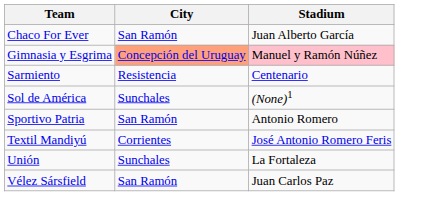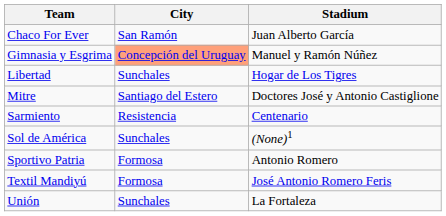 <table class="wikitable sortable">
 <tr>
 <th>Team</th>
 <th>City</th>
 <th>Stadium</th>
 </tr>
 <tr>
 <td> <a href='#'>Chaco For Ever</a></td>
 <td><a href='#'>San Ramón</a></td>
 <td>Juan Alberto García</td>
 </tr>
 <tr>
 <td> <a href='#'>Gimnasia y Esgrima</a></td>
 <td style="background: lightsalmon;"><a href='#'>Concepción del Uruguay</a></td>
-<td style="background: pink;">Manuel y Ramón Núñez</td>
+<td>Manuel y Ramón Núñez</td>
+</tr>
+<tr>
+<td> <a href='#'>Libertad</a></td>
+<td><a href='#'>Sunchales</a></td>
+<td><a href='#'>Hogar de Los Tigres</a></td>
+</tr>
+<tr>
+<td> <a href='#'>Mitre</a></td>
+<td><a href='#'>Santiago del Estero</a></td>
+<td>Doctores José y Antonio Castiglione</td>
 </tr>
 <tr>
 <td> <a href='#'>Sarmiento</a></td>
 <td><a href='#'>Resistencia</a></td>
 <td><a href='#'>Centenario</a></td>
 </tr>
 <tr>
 <td> <a href='#'>Sol de América</a></td>
 <td><a href='#'>Sunchales</a></td>
 <td><em>(None)</em><sup>1</sup></td>
 </tr>
 <tr>
 <td> <a href='#'>Sportivo Patria</a></td>
-<td><a href='#'>San Ramón</a></td>
+<td><a href='#'>Formosa</a></td>
 <td>Antonio Romero</td>
 </tr>
 <tr>
 <td> <a href='#'>Textil Mandiyú</a></td>
-<td><a href='#'>Corrientes</a></td>
+<td><a href='#'>Formosa</a></td>
 <td><a href='#'>José Antonio Romero Feris</a></td>
 </tr>
 <tr>
 <td> <a href='#'>Unión</a></td>
 <td><a href='#'>Sunchales</a></td>
 <td>La Fortaleza</td>
 </tr>
-<tr>
-<td> <a href='#'>Vélez Sársfield</a></td>
-<td><a href='#'>San Ramón</a></td>
-<td>Juan Carlos Paz</td>
-</tr>
 </table>
